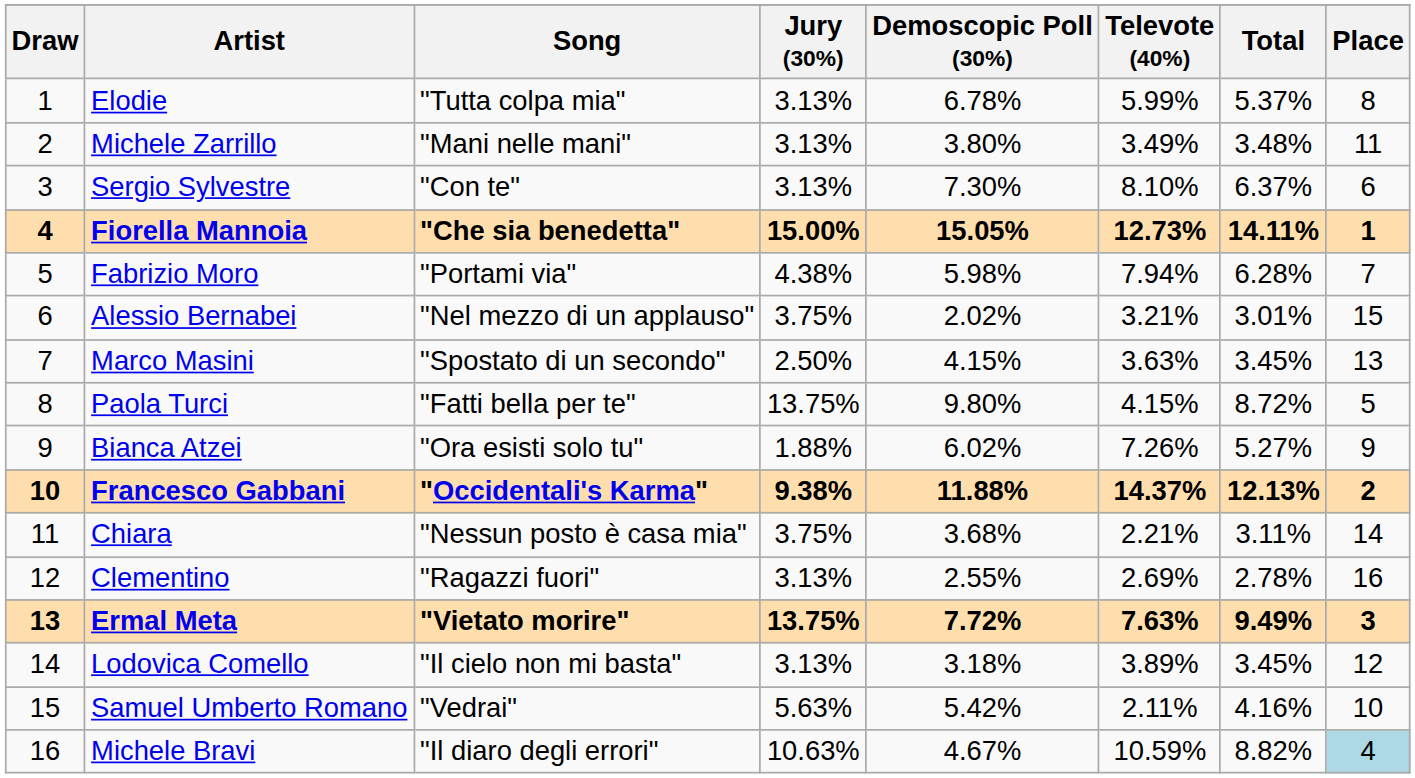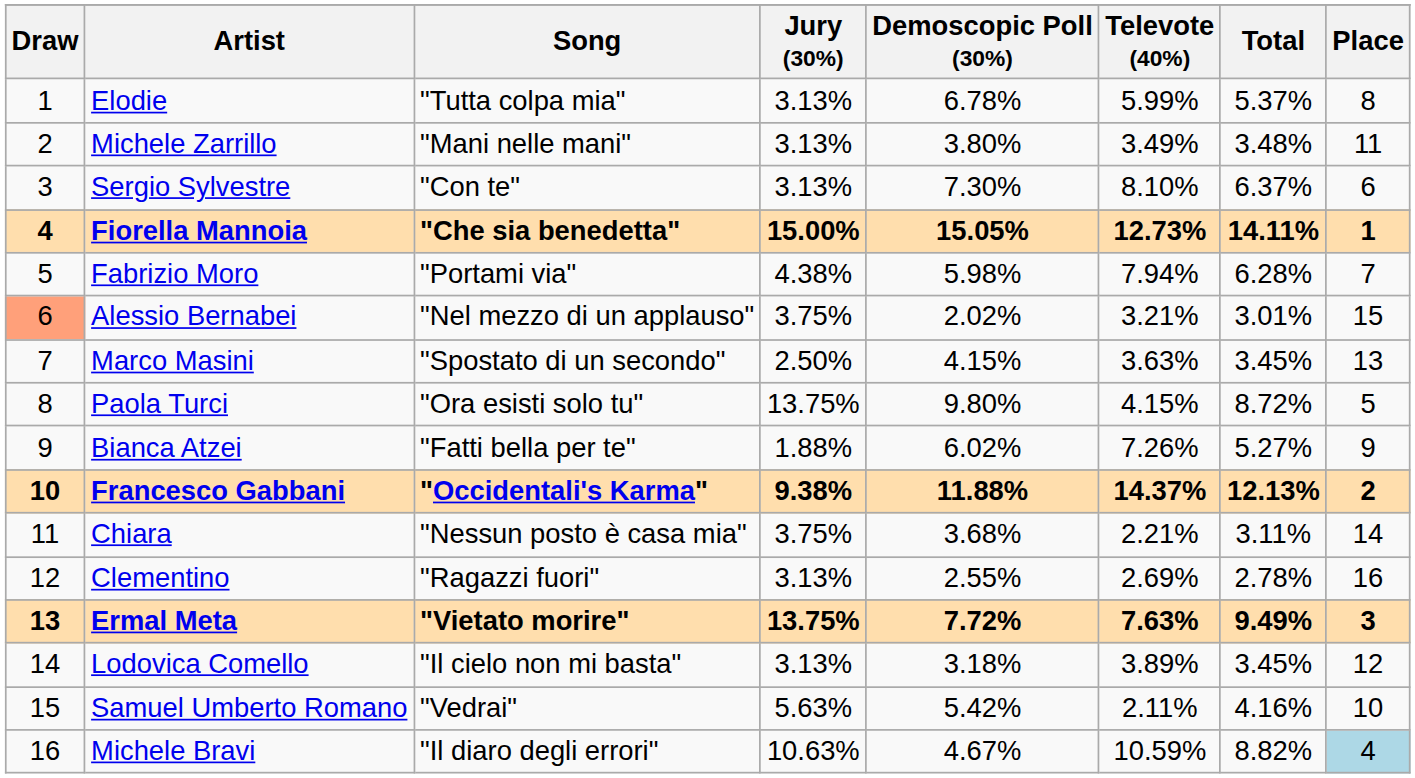 <table class="sortable wikitable" style="margin: 1em auto 1em auto; text-align:center">
 <tr>
 </tr>
 <tr>
 <th>Draw</th>
 <th>Artist</th>
 <th>Song</th>
 <th>Jury<br><small>(30%)</small></th>
 <th>Demoscopic Poll<br><small>(30%)</small></th>
 <th>Televote<br><small>(40%)</small></th>
 <th>Total</th>
 <th>Place</th>
 </tr>
 <tr>
 <td>1</td>
 <td align="left"><a href='#'>Elodie</a></td>
 <td align="left">"Tutta colpa mia"</td>
 <td>3.13%</td>
 <td>6.78%</td>
 <td>5.99%</td>
 <td>5.37%</td>
 <td>8</td>
 </tr>
 <tr>
 <td>2</td>
 <td align="left"><a href='#'>Michele Zarrillo</a></td>
 <td align="left">"Mani nelle mani"</td>
 <td>3.13%</td>
 <td>3.80%</td>
 <td>3.49%</td>
 <td>3.48%</td>
 <td>11</td>
 </tr>
 <tr>
 <td>3</td>
 <td align="left"><a href='#'>Sergio Sylvestre</a></td>
 <td align="left">"Con te"</td>
 <td>3.13%</td>
 <td>7.30%</td>
 <td>8.10%</td>
 <td>6.37%</td>
 <td>6</td>
 </tr>
 <tr style="font-weight:bold; background:navajowhite;">
 <td>4</td>
 <td align="left"><a href='#'>Fiorella Mannoia</a></td>
 <td align="left">"Che sia benedetta"</td>
 <td>15.00%</td>
 <td>15.05%</td>
 <td>12.73%</td>
 <td>14.11%</td>
 <td>1</td>
 </tr>
 <tr>
 <td>5</td>
 <td align="left"><a href='#'>Fabrizio Moro</a></td>
 <td align="left">"Portami via"</td>
 <td>4.38%</td>
 <td>5.98%</td>
 <td>7.94%</td>
 <td>6.28%</td>
 <td>7</td>
 </tr>
 <tr>
-<td>6</td>
+<td style="background: lightsalmon;">6</td>
 <td align="left"><a href='#'>Alessio Bernabei</a></td>
 <td align="left">"Nel mezzo di un applauso"</td>
 <td>3.75%</td>
 <td>2.02%</td>
 <td>3.21%</td>
 <td>3.01%</td>
 <td>15</td>
 </tr>
 <tr>
 <td>7</td>
 <td align="left"><a href='#'>Marco Masini</a></td>
 <td align="left">"Spostato di un secondo"</td>
 <td>2.50%</td>
 <td>4.15%</td>
 <td>3.63%</td>
 <td>3.45%</td>
 <td>13</td>
 </tr>
 <tr>
 <td>8</td>
 <td align="left"><a href='#'>Paola Turci</a></td>
-<td align="left">"Fatti bella per te"</td>
+<td align="left">"Ora esisti solo tu"</td>
 <td>13.75%</td>
 <td>9.80%</td>
 <td>4.15%</td>
 <td>8.72%</td>
 <td>5</td>
 </tr>
 <tr>
 <td>9</td>
 <td align="left"><a href='#'>Bianca Atzei</a></td>
-<td align="left">"Ora esisti solo tu"</td>
+<td align="left">"Fatti bella per te"</td>
 <td>1.88%</td>
 <td>6.02%</td>
 <td>7.26%</td>
 <td>5.27%</td>
 <td>9</td>
 </tr>
 <tr style="font-weight:bold; background:navajowhite;">
 <td>10</td>
 <td align="left"><a href='#'>Francesco Gabbani</a></td>
 <td align="left">"<a href='#'>Occidentali's Karma</a>"</td>
 <td>9.38%</td>
 <td>11.88%</td>
 <td>14.37%</td>
 <td>12.13%</td>
 <td>2</td>
 </tr>
 <tr>
 <td>11</td>
 <td align="left"><a href='#'>Chiara</a></td>
 <td align="left">"Nessun posto è casa mia"</td>
 <td>3.75%</td>
 <td>3.68%</td>
 <td>2.21%</td>
 <td>3.11%</td>
 <td>14</td>
 </tr>
 <tr>
 <td>12</td>
 <td align="left"><a href='#'>Clementino</a></td>
 <td align="left">"Ragazzi fuori"</td>
 <td>3.13%</td>
 <td>2.55%</td>
 <td>2.69%</td>
 <td>2.78%</td>
 <td>16</td>
 </tr>
 <tr style="font-weight:bold; background:navajowhite;">
 <td>13</td>
 <td align="left"><a href='#'>Ermal Meta</a></td>
 <td align="left">"Vietato morire"</td>
 <td>13.75%</td>
 <td>7.72%</td>
 <td>7.63%</td>
 <td>9.49%</td>
 <td>3</td>
 </tr>
 <tr>
 <td>14</td>
 <td align="left"><a href='#'>Lodovica Comello</a></td>
 <td align="left">"Il cielo non mi basta"</td>
 <td>3.13%</td>
 <td>3.18%</td>
 <td>3.89%</td>
 <td>3.45%</td>
 <td>12</td>
 </tr>
 <tr>
 <td>15</td>
 <td align="left"><a href='#'>Samuel Umberto Romano</a></td>
 <td align="left">"Vedrai"</td>
 <td>5.63%</td>
 <td>5.42%</td>
 <td>2.11%</td>
 <td>4.16%</td>
 <td>10</td>
 </tr>
 <tr>
 <td>16</td>
 <td align="left"><a href='#'>Michele Bravi</a></td>
 <td align="left">"Il diaro degli errori"</td>
 <td>10.63%</td>
 <td>4.67%</td>
 <td>10.59%</td>
 <td>8.82%</td>
 <td style="background: lightblue;">4</td>
 </tr>
 </table>
